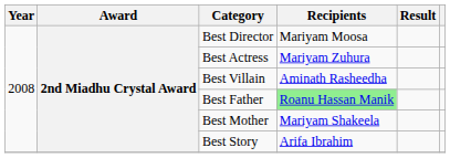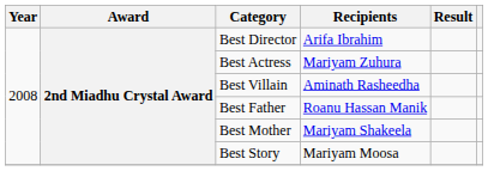 <table class="wikitable plainrowheaders sortable">
 <tr>
 <th scope="col">Year</th>
 <th scope="col">Award</th>
 <th scope="col">Category</th>
 <th scope="col">Recipients</th>
 <th scope="col">Result</th>
 <th scope="col" class="unsortable"></th>
 </tr>
 <tr>
 <td rowspan="6">2008</td>
 <th rowspan="6" scope="row">2nd Miadhu Crystal Award</th>
 <td>Best Director</td>
-<td>Mariyam Moosa</td>
+<td><a href='#'>Arifa Ibrahim</a></td>
 <td></td>
 <td style="text-align:center;"></td>
 </tr>
 <tr>
 <td>Best Actress</td>
 <td><a href='#'>Mariyam Zuhura</a></td>
 <td></td>
 <td style="text-align:center;"></td>
 </tr>
 <tr>
 <td>Best Villain</td>
 <td><a href='#'>Aminath Rasheedha</a></td>
 <td></td>
 <td style="text-align:center;"></td>
 </tr>
 <tr>
 <td>Best Father</td>
-<td style="background: lightgreen;"><a href='#'>Roanu Hassan Manik</a></td>
+<td><a href='#'>Roanu Hassan Manik</a></td>
 <td></td>
 <td style="text-align:center;"></td>
 </tr>
 <tr>
 <td>Best Mother</td>
 <td><a href='#'>Mariyam Shakeela</a></td>
 <td></td>
 <td style="text-align:center;"></td>
 </tr>
 <tr>
 <td>Best Story</td>
-<td><a href='#'>Arifa Ibrahim</a></td>
+<td>Mariyam Moosa</td>
 <td></td>
 <td></td>
 </tr>
 <tr>
 </tr>
 </table>
